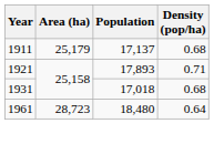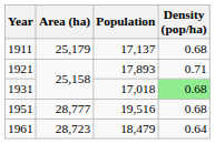 <table class="wikitable">
 <tr>
 <th>Year</th>
 <th>Area (ha)<br></th>
 <th>Population<br></th>
 <th>Density<br>(pop/ha)</th>
 </tr>
 <tr>
 <td>1911</td>
 <td style="text-align:right;">25,179</td>
 <td style="text-align:right;">17,137</td>
 <td style="text-align:right;">0.68</td>
 </tr>
 <tr>
 <td>1921</td>
 <td style="text-align:right;" rowspan="2">25,158</td>
 <td style="text-align:right;">17,893</td>
 <td style="text-align:right;">0.71</td>
 </tr>
 <tr>
 <td>1931</td>
 <td style="text-align:right;">17,018</td>
+<td style="background: lightgreen; text-align:right;">0.68</td>
+</tr>
+<tr>
+<td>1951</td>
+<td style="text-align:right;">28,777</td>
+<td style="text-align:right;">19,516</td>
 <td style="text-align:right;">0.68</td>
 </tr>
 <tr>
 <td>1961</td>
 <td style="text-align:right;">28,723</td>
-<td style="text-align:right;">18,480</td>
+<td style="text-align:right;">18,479</td>
 <td style="text-align:right;">0.64</td>
 </tr>
 </table>
